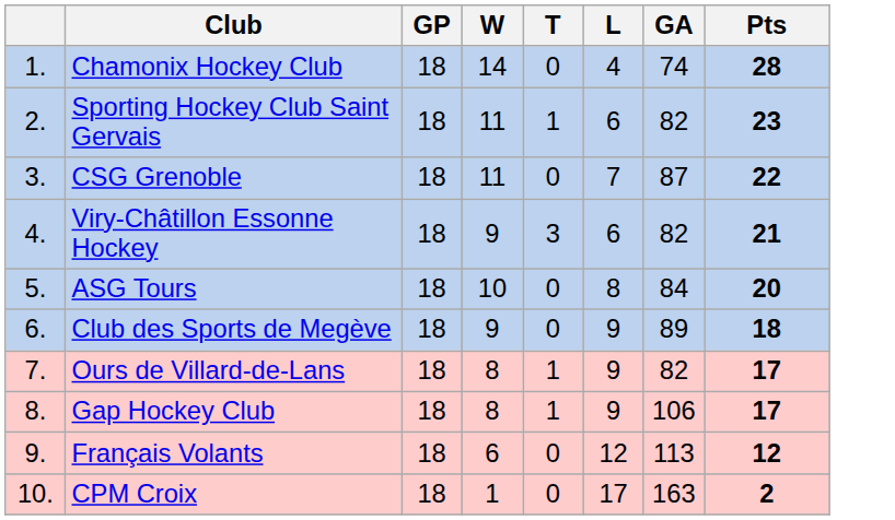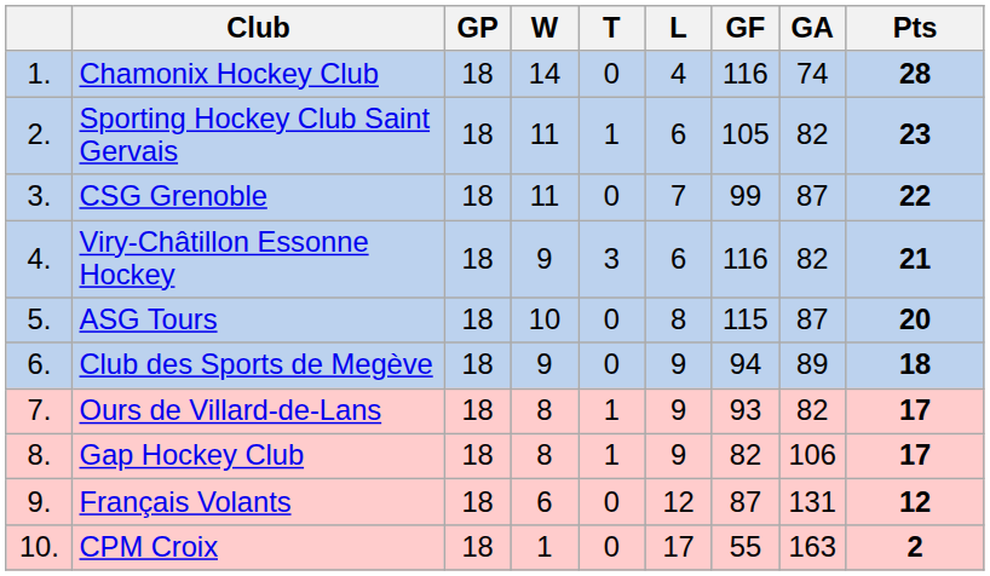 <table class="wikitable">
 <tr>
 <th width="30"></th>
 <th width="200">Club</th>
 <th width="30">GP</th>
 <th width="30">W</th>
 <th width="30">T</th>
 <th width="30">L</th>
+<th width="30">GF</th>
 <th width="30">GA</th>
 <th width="70">Pts</th>
 </tr>
 <tr bgcolor="#BCD2EE" align="center">
 <td>1.</td>
 <td align="left"><a href='#'>Chamonix Hockey Club</a></td>
 <td>18</td>
 <td>14</td>
 <td>0</td>
 <td>4</td>
+<td>116</td>
 <td>74</td>
 <td><strong>28</strong></td>
 </tr>
 <tr bgcolor="#BCD2EE" align="center">
 <td>2.</td>
 <td align="left"><a href='#'>Sporting Hockey Club Saint Gervais</a></td>
 <td>18</td>
 <td>11</td>
 <td>1</td>
 <td>6</td>
+<td>105</td>
 <td>82</td>
 <td><strong>23</strong></td>
 </tr>
 <tr bgcolor="#BCD2EE" align="center">
 <td>3.</td>
 <td align="left"><a href='#'>CSG Grenoble</a></td>
 <td>18</td>
 <td>11</td>
 <td>0</td>
 <td>7</td>
+<td>99</td>
 <td>87</td>
 <td><strong>22</strong></td>
 </tr>
 <tr bgcolor="#BCD2EE" align="center">
 <td>4.</td>
 <td align="left"><a href='#'>Viry-Châtillon Essonne Hockey</a></td>
 <td>18</td>
 <td>9</td>
 <td>3</td>
 <td>6</td>
+<td>116</td>
 <td>82</td>
 <td><strong>21</strong></td>
 </tr>
 <tr bgcolor="#BCD2EE" align="center">
 <td>5.</td>
 <td align="left"><a href='#'>ASG Tours</a></td>
 <td>18</td>
 <td>10</td>
 <td>0</td>
 <td>8</td>
-<td>84</td>
+<td>115</td>
+<td>87</td>
 <td><strong>20</strong></td>
 </tr>
 <tr bgcolor="#BCD2EE" align="center">
 <td>6.</td>
 <td align="left"><a href='#'>Club des Sports de Megève</a></td>
 <td>18</td>
 <td>9</td>
 <td>0</td>
 <td>9</td>
+<td>94</td>
 <td>89</td>
 <td><strong>18</strong></td>
 </tr>
 <tr bgcolor="#FFCCCC" align="center">
 <td>7.</td>
 <td align="left"><a href='#'>Ours de Villard-de-Lans</a></td>
 <td>18</td>
 <td>8</td>
 <td>1</td>
 <td>9</td>
+<td>93</td>
 <td>82</td>
 <td><strong>17</strong></td>
 </tr>
 <tr bgcolor="#FFCCCC" align="center">
 <td>8.</td>
 <td align="left"><a href='#'>Gap Hockey Club</a></td>
 <td>18</td>
 <td>8</td>
 <td>1</td>
 <td>9</td>
+<td>82</td>
 <td>106</td>
 <td><strong>17</strong></td>
 </tr>
 <tr bgcolor="#FFCCCC" align="center">
 <td>9.</td>
 <td align="left"><a href='#'>Français Volants</a></td>
 <td>18</td>
 <td>6</td>
 <td>0</td>
 <td>12</td>
-<td>113</td>
+<td>87</td>
+<td>131</td>
 <td><strong>12</strong></td>
 </tr>
 <tr bgcolor="#FFCCCC" align="center">
 <td>10.</td>
 <td align="left"><a href='#'>CPM Croix</a></td>
 <td>18</td>
 <td>1</td>
 <td>0</td>
 <td>17</td>
+<td>55</td>
 <td>163</td>
 <td><strong>2</strong></td>
 </tr>
 </table>
